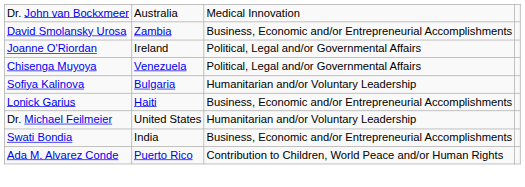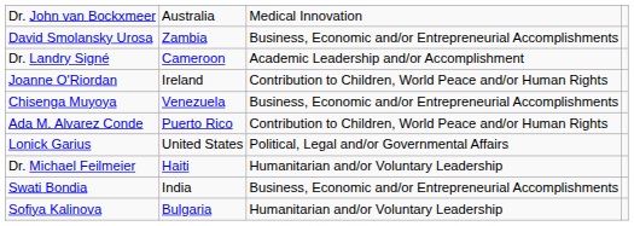 <table class="wikitable">
 <tr>
 <td>Dr. <a href='#'>John van Bockxmeer</a></td>
 <td>Australia</td>
 <td>Medical Innovation</td>
 <td></td>
 </tr>
 <tr>
 <td><a href='#'>David Smolansky Urosa</a></td>
 <td><a href='#'>Zambia</a></td>
 <td>Business, Economic and/or Entrepreneurial Accomplishments</td>
 <td></td>
 </tr>
 <tr>
+<td>Dr. <a href='#'>Landry Signé</a></td>
+<td><a href='#'>Cameroon</a></td>
+<td>Academic Leadership and/or Accomplishment</td>
+<td></td>
+</tr>
+<tr>
 <td><a href='#'>Joanne O'Riordan</a></td>
 <td>Ireland</td>
-<td>Political, Legal and/or Governmental Affairs</td>
+<td>Contribution to Children, World Peace and/or Human Rights</td>
 <td></td>
 </tr>
 <tr>
 <td><a href='#'>Chisenga Muyoya</a></td>
 <td><a href='#'>Venezuela</a></td>
+<td>Business, Economic and/or Entrepreneurial Accomplishments</td>
+<td></td>
+</tr>
+<tr>
+<td><a href='#'>Ada M. Alvarez Conde</a></td>
+<td><a href='#'>Puerto Rico</a></td>
+<td>Contribution to Children, World Peace and/or Human Rights</td>
+<td></td>
+</tr>
+<tr>
+<td><a href='#'>Lonick Garius</a></td>
+<td>United States</td>
 <td>Political, Legal and/or Governmental Affairs</td>
 <td></td>
 </tr>
 <tr>
-<td><a href='#'>Sofiya Kalinova</a></td>
-<td><a href='#'>Bulgaria</a></td>
-<td>Humanitarian and/or Voluntary Leadership</td>
-<td></td>
-</tr>
-<tr>
-<td><a href='#'>Lonick Garius</a></td>
+<td>Dr. <a href='#'>Michael Feilmeier</a></td>
 <td><a href='#'>Haiti</a></td>
-<td>Business, Economic and/or Entrepreneurial Accomplishments</td>
-<td></td>
-</tr>
-<tr>
-<td>Dr. <a href='#'>Michael Feilmeier</a></td>
-<td>United States</td>
 <td>Humanitarian and/or Voluntary Leadership</td>
 <td></td>
 </tr>
 <tr>
 <td><a href='#'>Swati Bondia</a></td>
 <td>India</td>
 <td>Business, Economic and/or Entrepreneurial Accomplishments</td>
 <td></td>
 </tr>
 <tr>
-<td><a href='#'>Ada M. Alvarez Conde</a></td>
-<td><a href='#'>Puerto Rico</a></td>
-<td>Contribution to Children, World Peace and/or Human Rights</td>
+<td><a href='#'>Sofiya Kalinova</a></td>
+<td><a href='#'>Bulgaria</a></td>
+<td>Humanitarian and/or Voluntary Leadership</td>
 <td></td>
 </tr>
 </table>
